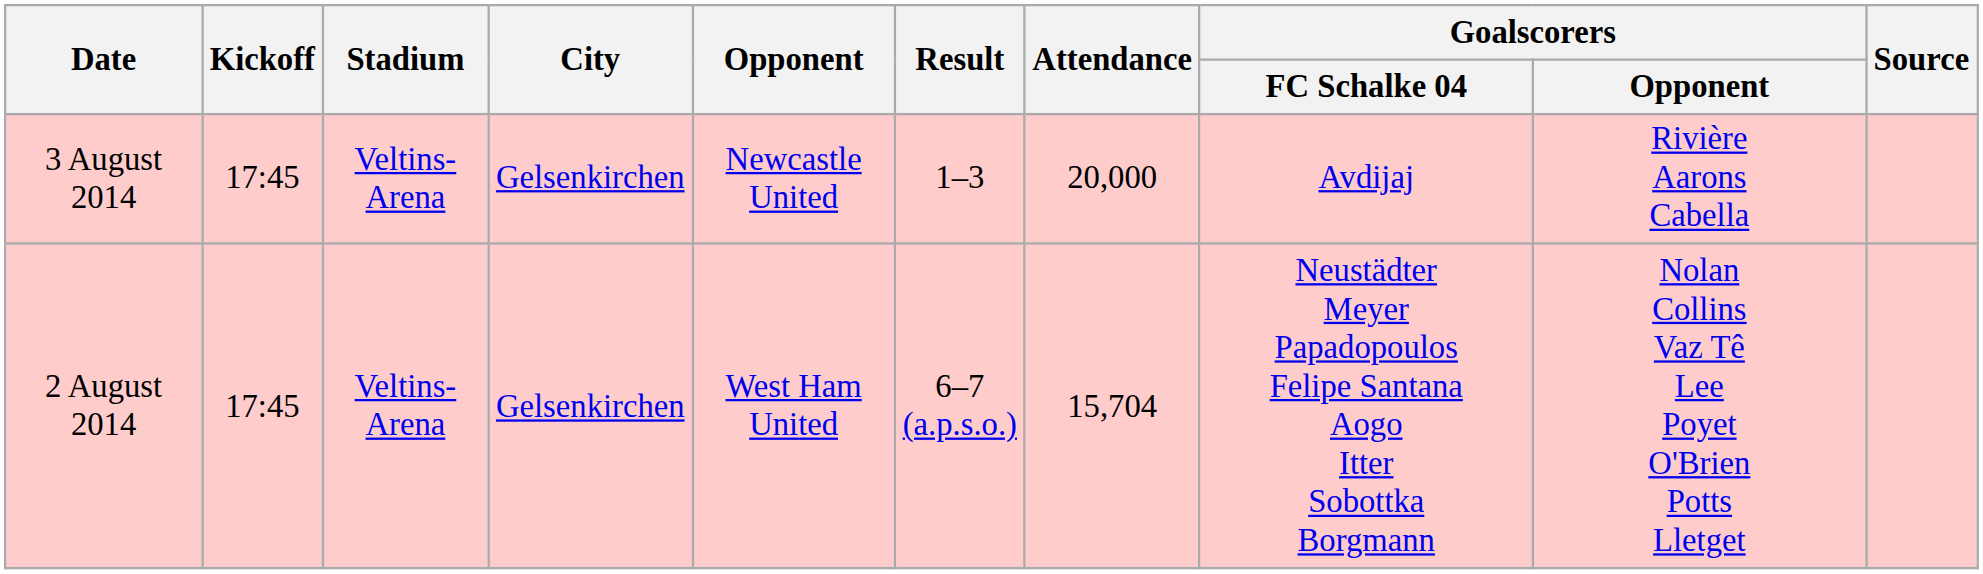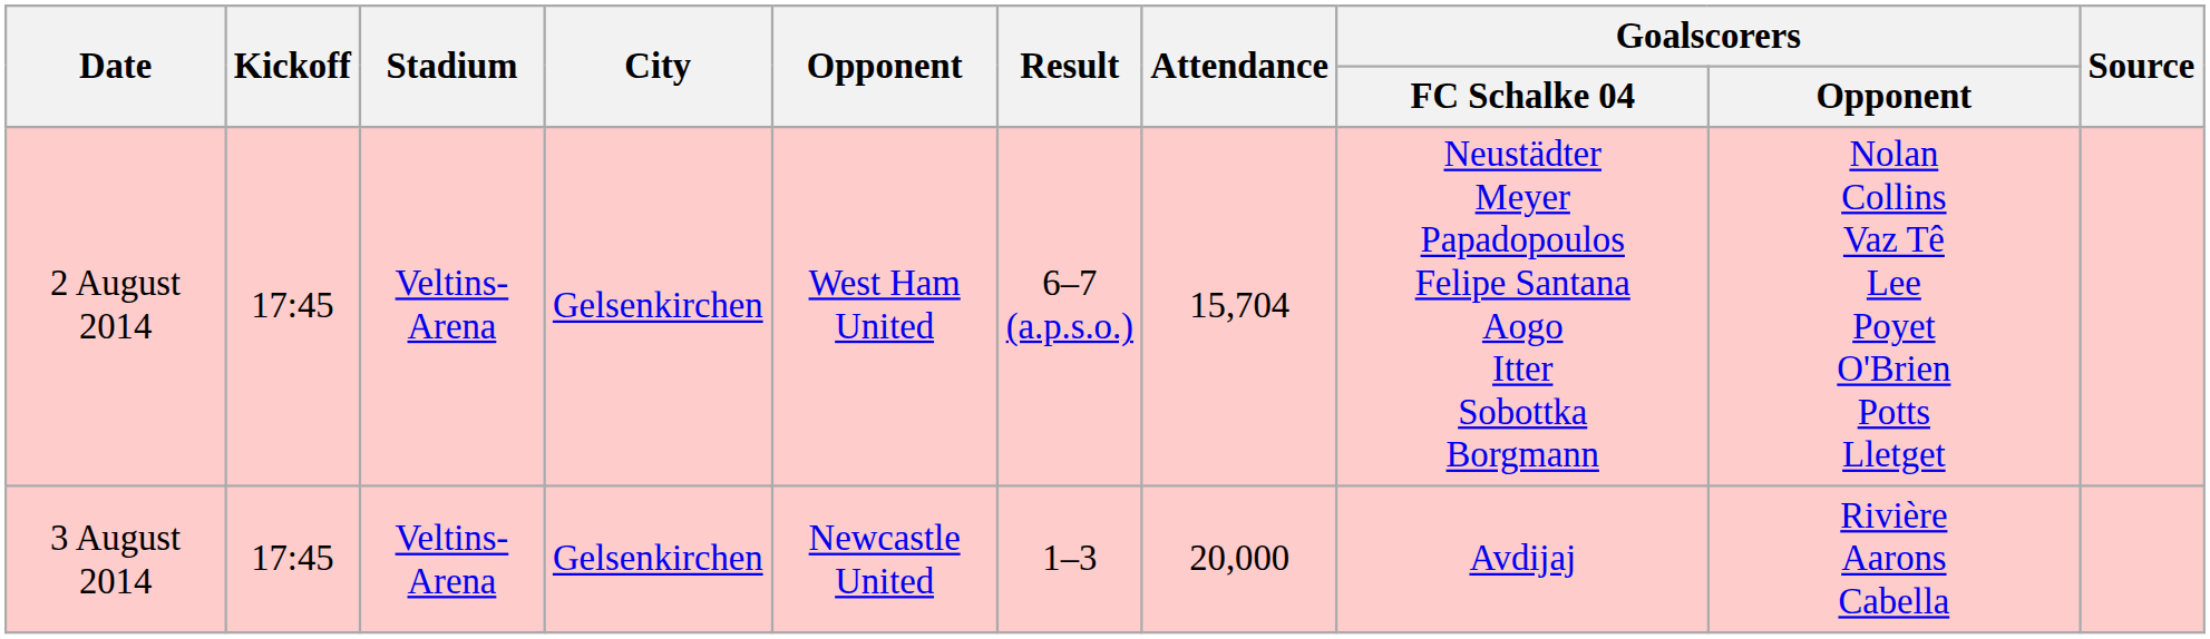 <table class="wikitable" Style="text-align: center;font-size:90%">
 <tr>
 <th rowspan="2" style="width:80px">Date</th>
 <th rowspan="2">Kickoff</th>
 <th rowspan="2">Stadium</th>
 <th rowspan="2">City</th>
 <th rowspan="2">Opponent</th>
 <th rowspan="2">Result</th>
 <th rowspan="2">Attendance</th>
 <th colspan="2">Goalscorers</th>
 <th rowspan="2">Source</th>
 </tr>
 <tr>
 <th style="width:140px">FC Schalke 04</th>
 <th style="width:140px">Opponent</th>
 </tr>
 <tr style="background:#fcc">
+<td>2 August 2014</td>
+<td>17:45</td>
+<td><a href='#'>Veltins-Arena</a></td>
+<td><a href='#'>Gelsenkirchen</a></td>
+<td><a href='#'>West Ham United</a></td>
+<td>6–7 <br> <a href='#'>(a.p.s.o.)</a></td>
+<td>15,704</td>
+<td><a href='#'>Neustädter</a>  <br> <a href='#'>Meyer</a>  <br> <a href='#'>Papadopoulos</a>  <br> <a href='#'>Felipe Santana</a>  <br> <a href='#'>Aogo</a>  <br> <a href='#'>Itter</a>  <br> <a href='#'>Sobottka</a>  <br> <a href='#'>Borgmann</a> </td>
+<td><a href='#'>Nolan</a>  <br> <a href='#'>Collins</a>  <br> <a href='#'>Vaz Tê</a>  <br> <a href='#'>Lee</a>  <br> <a href='#'>Poyet</a>  <br> <a href='#'>O'Brien</a>  <br> <a href='#'>Potts</a>  <br> <a href='#'>Lletget</a> </td>
+<td></td>
+</tr>
+<tr style="background:#fcc">
 <td>3 August 2014</td>
 <td>17:45</td>
 <td><a href='#'>Veltins-Arena</a></td>
 <td><a href='#'>Gelsenkirchen</a></td>
 <td><a href='#'>Newcastle United</a></td>
 <td>1–3</td>
 <td>20,000</td>
 <td><a href='#'>Avdijaj</a> </td>
 <td><a href='#'>Rivière</a>  <br> <a href='#'>Aarons</a>  <br> <a href='#'>Cabella</a> </td>
 <td></td>
 </tr>
-<tr style="background:#fcc">
-<td>2 August 2014</td>
-<td>17:45</td>
-<td><a href='#'>Veltins-Arena</a></td>
-<td><a href='#'>Gelsenkirchen</a></td>
-<td><a href='#'>West Ham United</a></td>
-<td>6–7 <br> <a href='#'>(a.p.s.o.)</a></td>
-<td>15,704</td>
-<td><a href='#'>Neustädter</a>  <br> <a href='#'>Meyer</a>  <br> <a href='#'>Papadopoulos</a>  <br> <a href='#'>Felipe Santana</a>  <br> <a href='#'>Aogo</a>  <br> <a href='#'>Itter</a>  <br> <a href='#'>Sobottka</a>  <br> <a href='#'>Borgmann</a> </td>
-<td><a href='#'>Nolan</a>  <br> <a href='#'>Collins</a>  <br> <a href='#'>Vaz Tê</a>  <br> <a href='#'>Lee</a>  <br> <a href='#'>Poyet</a>  <br> <a href='#'>O'Brien</a>  <br> <a href='#'>Potts</a>  <br> <a href='#'>Lletget</a> </td>
-<td></td>
-</tr>
 </table>
